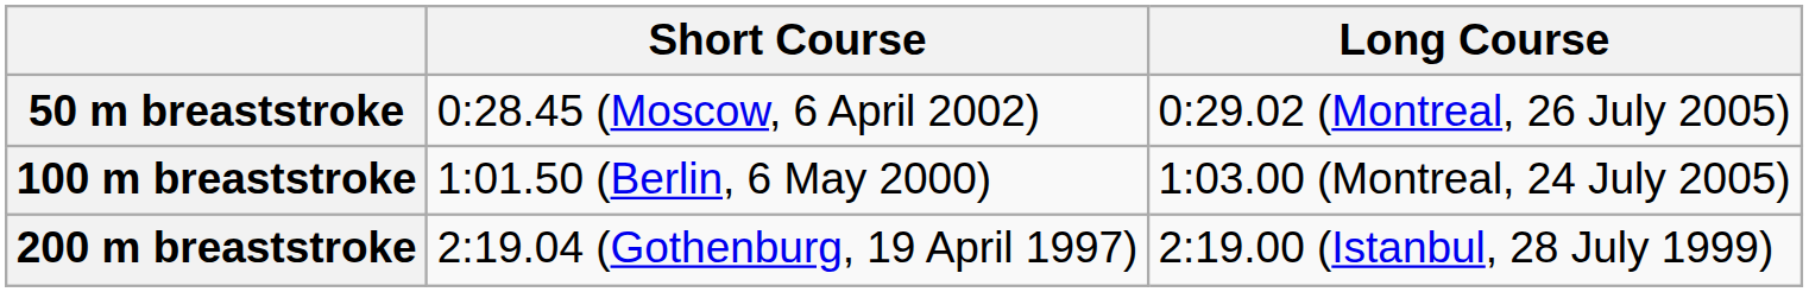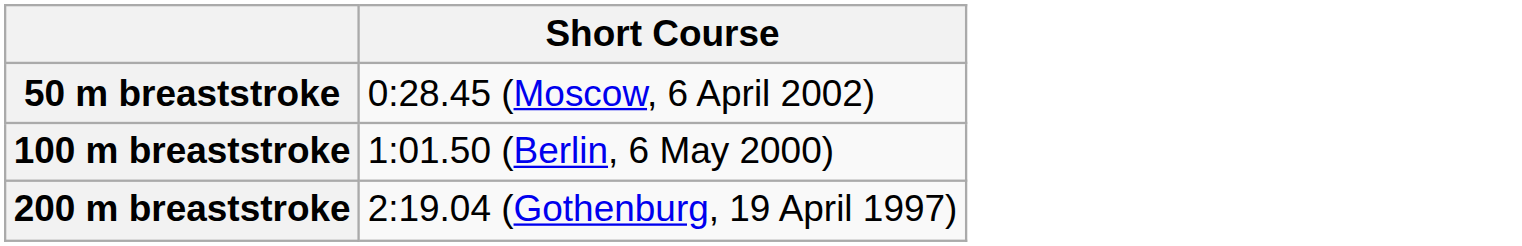 <table class="wikitable">
 <tr>
 <th></th>
 <th>Short Course</th>
-<th>Long Course</th>
 </tr>
 <tr>
 <th align="center">50 m breaststroke</th>
 <td>0:28.45 (<a href='#'>Moscow</a>, 6 April 2002)</td>
-<td>0:29.02 (<a href='#'>Montreal</a>, 26 July 2005)</td>
 </tr>
 <tr>
 <th align="center">100 m breaststroke</th>
 <td>1:01.50 (<a href='#'>Berlin</a>, 6 May 2000)</td>
-<td>1:03.00 (Montreal, 24 July 2005)</td>
 </tr>
 <tr>
 <th align="center">200 m breaststroke</th>
 <td>2:19.04 (<a href='#'>Gothenburg</a>, 19 April 1997)</td>
-<td>2:19.00 (<a href='#'>Istanbul</a>, 28 July 1999)</td>
 </tr>
 </table>
